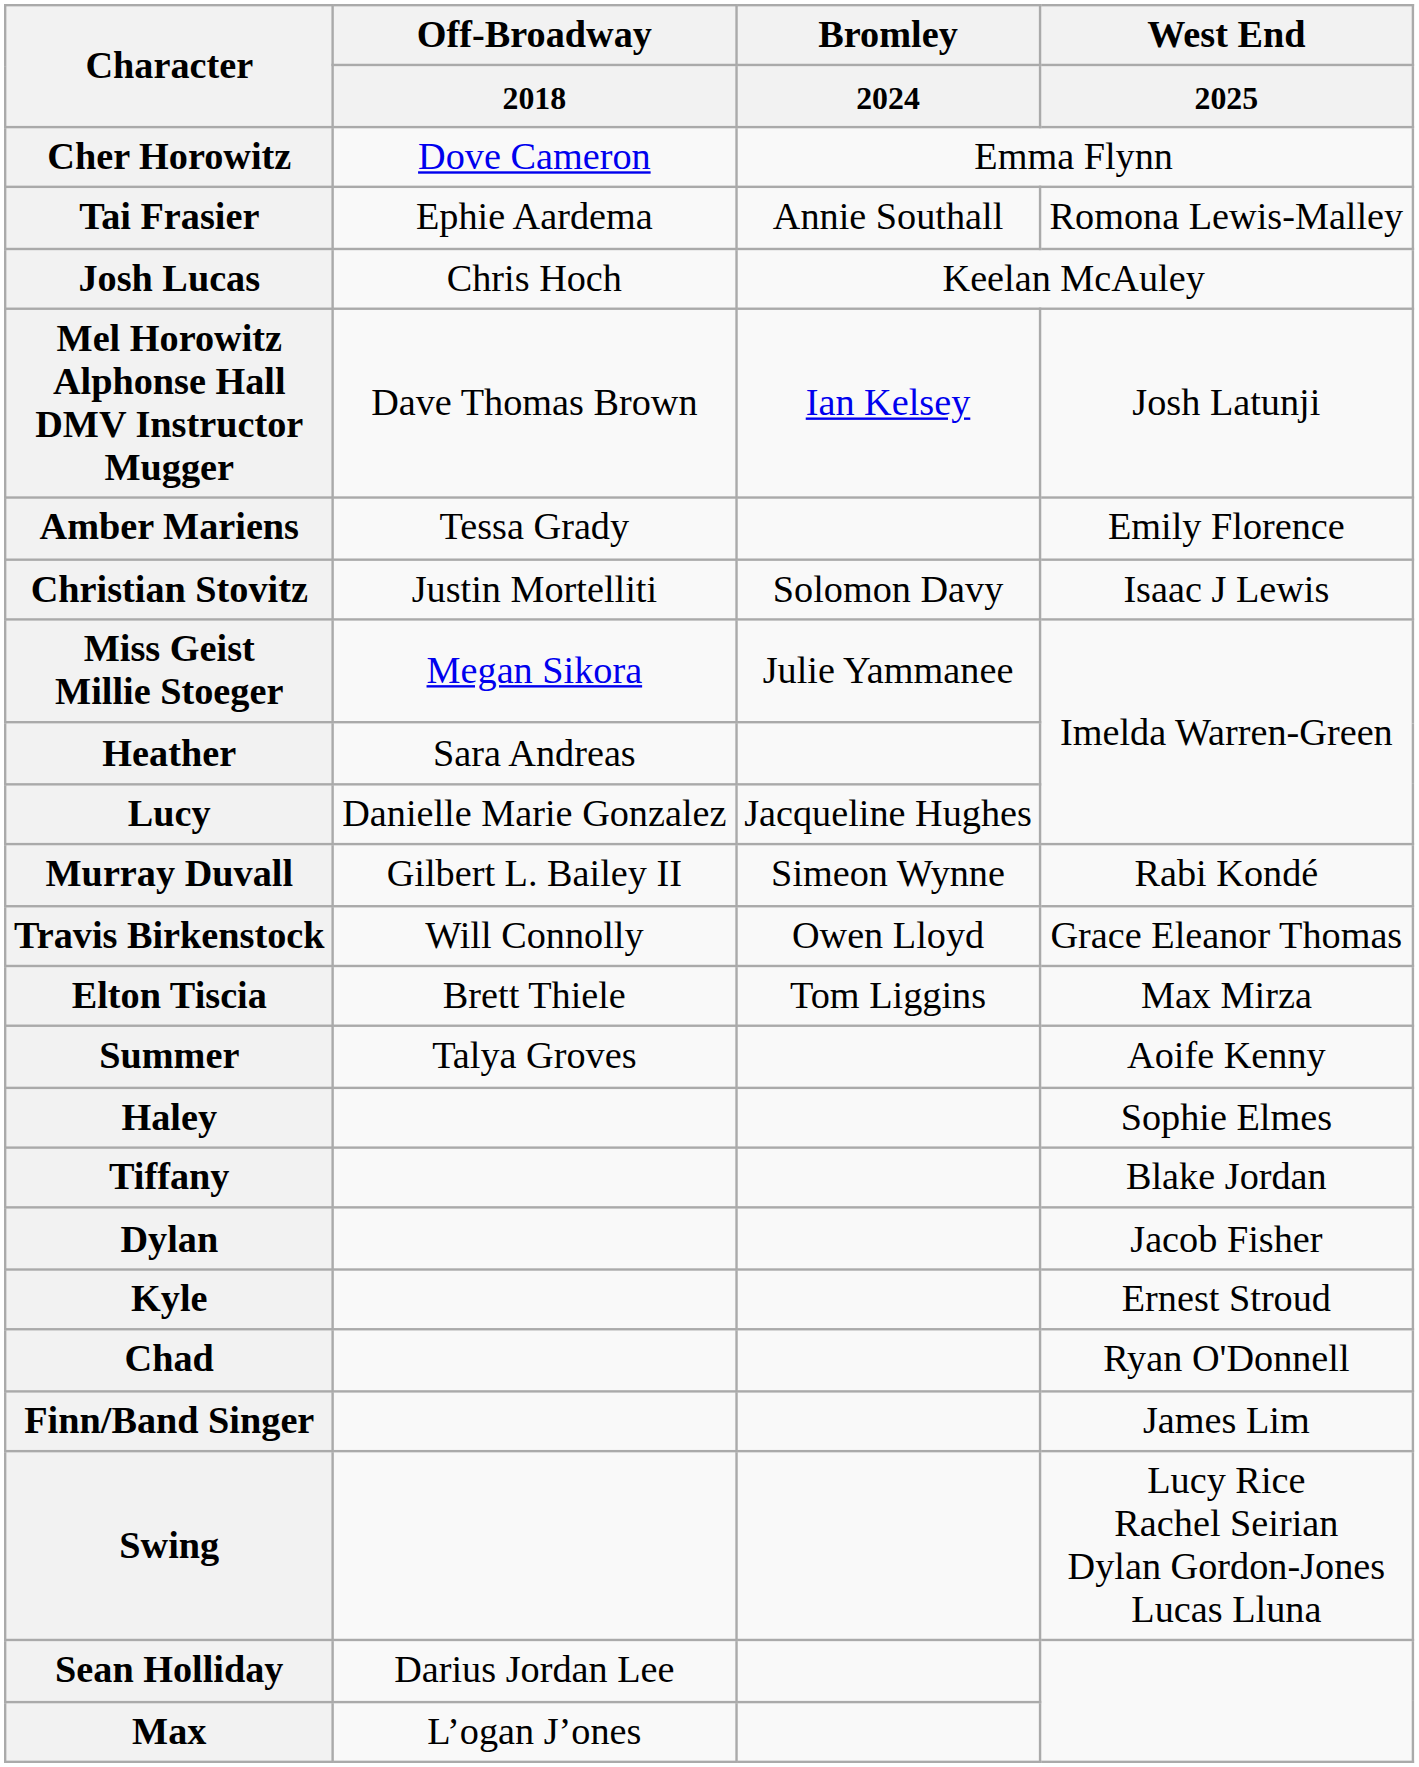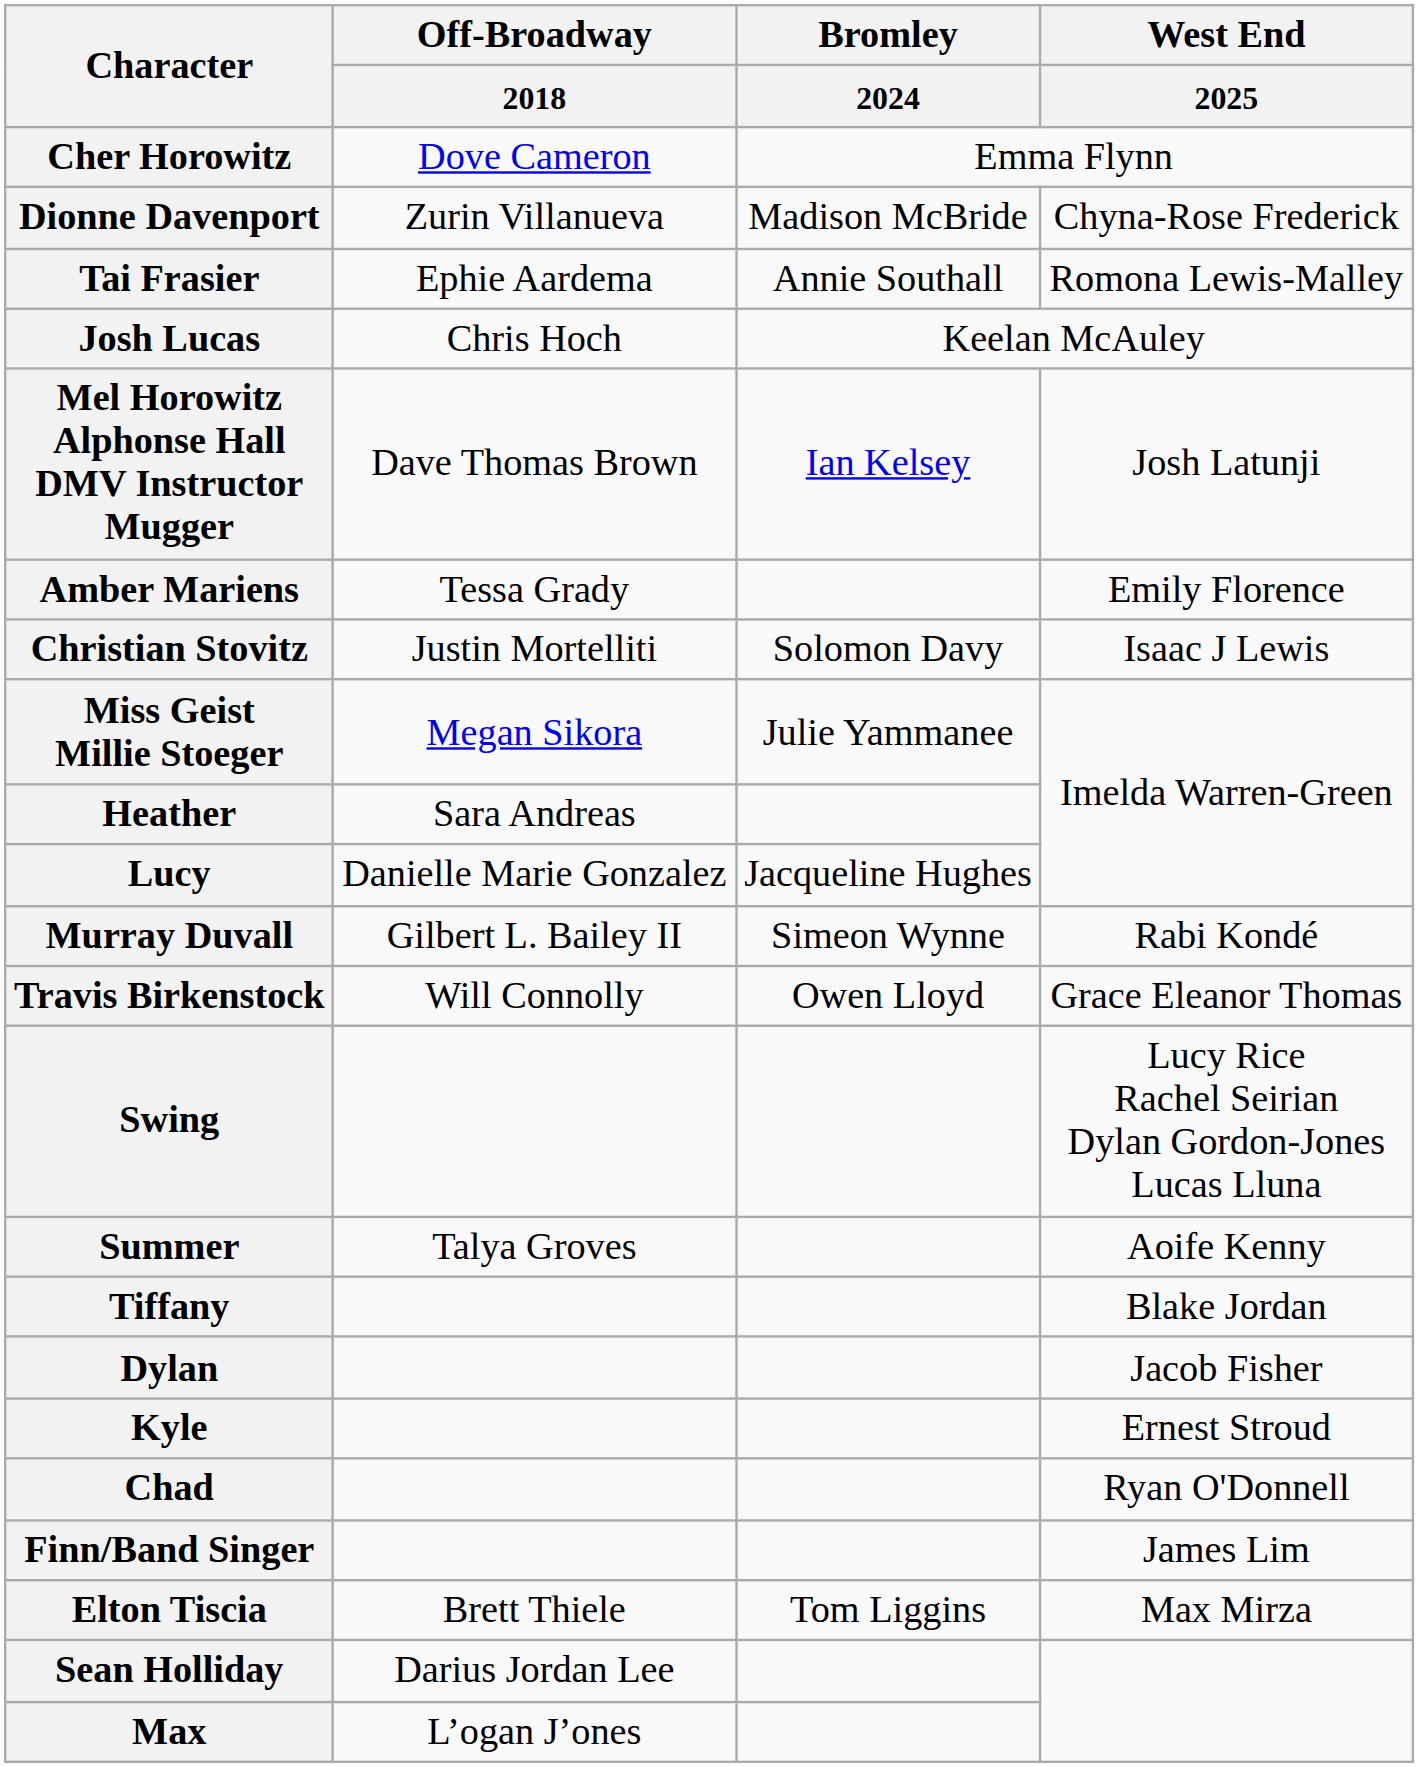 <table class="wikitable" style="width:1000;">
 <tr>
 <th rowspan="2">Character</th>
 <th>Off-Broadway </th>
 <th>Bromley</th>
 <th>West End</th>
 </tr>
 <tr>
 <th><small>2018</small></th>
 <th><small>2024</small></th>
 <th><small>2025</small></th>
 </tr>
 <tr>
 <th>Cher Horowitz</th>
 <td colspan="1" align="center"><a href='#'>Dove Cameron</a></td>
 <td colspan="2" align="center">Emma Flynn</td>
+</tr>
+<tr>
+<th>Dionne Davenport</th>
+<td colspan="1" align="center">Zurin Villanueva</td>
+<td colspan="1" align="center">Madison McBride</td>
+<td colspan="1" align="center">Chyna-Rose Frederick</td>
 </tr>
 <tr>
 <th>Tai Frasier</th>
 <td colspan="1" align="center">Ephie Aardema</td>
 <td colspan="1" align="center">Annie Southall</td>
 <td colspan="1" align="center">Romona Lewis-Malley</td>
 </tr>
 <tr>
 <th>Josh Lucas</th>
 <td colspan="1" align="center">Chris Hoch</td>
 <td colspan="2" align="center">Keelan McAuley</td>
 </tr>
 <tr>
 <th>Mel Horowitz<br>Alphonse Hall<br>DMV Instructor<br>Mugger</th>
 <td colspan="1" align="center">Dave Thomas Brown</td>
 <td colspan="1" align="center"><a href='#'>Ian Kelsey</a></td>
 <td colspan="1" align="center">Josh Latunji</td>
 </tr>
 <tr>
 <th>Amber Mariens</th>
 <td colspan="1" align="center">Tessa Grady</td>
 <td></td>
 <td colspan="1" align="center">Emily Florence</td>
 </tr>
 <tr>
 <th>Christian Stovitz</th>
 <td colspan="1" align="center">Justin Mortelliti</td>
 <td colspan="1" align="center">Solomon Davy</td>
 <td colspan="1" align="center">Isaac J Lewis</td>
 </tr>
 <tr>
 <th>Miss Geist<br>Millie Stoeger</th>
 <td colspan="1" align="center"><a href='#'>Megan Sikora</a></td>
 <td colspan="1" align="center">Julie Yammanee</td>
 <td colspan="1" rowspan="3" align="center">Imelda Warren-Green</td>
 </tr>
 <tr>
 <th>Heather</th>
 <td colspan="1" align="center">Sara Andreas</td>
 <td></td>
 </tr>
 <tr>
 <th>Lucy</th>
 <td colspan="1" align="center">Danielle Marie Gonzalez</td>
 <td colspan="1" align="center">Jacqueline Hughes</td>
 </tr>
 <tr>
 <th>Murray Duvall</th>
 <td colspan="1" align="center">Gilbert L. Bailey II</td>
 <td colspan="1" align="center">Simeon Wynne</td>
 <td colspan="1" align="center">Rabi Kondé</td>
 </tr>
 <tr>
 <th>Travis Birkenstock</th>
 <td colspan="1" align="center">Will Connolly</td>
 <td colspan="1" align="center">Owen Lloyd</td>
 <td colspan="1" align="center">Grace Eleanor Thomas</td>
 </tr>
 <tr>
-<th>Elton Tiscia</th>
-<td colspan="1" align="center">Brett Thiele</td>
-<td colspan="1" align="center">Tom Liggins</td>
-<td colspan="1" align="center">Max Mirza</td>
+<th>Swing</th>
+<td></td>
+<td></td>
+<td colspan="1" align="center">Lucy Rice<br>Rachel Seirian<br>Dylan Gordon-Jones<br>Lucas Lluna</td>
 </tr>
 <tr>
 <th>Summer</th>
 <td colspan="1" align="center">Talya Groves</td>
 <td></td>
 <td colspan="1" align="center">Aoife Kenny</td>
-</tr>
-<tr>
-<th>Haley</th>
-<td></td>
-<td></td>
-<td colspan="1" align="center">Sophie Elmes</td>
 </tr>
 <tr>
 <th>Tiffany</th>
 <td></td>
 <td></td>
 <td colspan="1" align="center">Blake Jordan</td>
 </tr>
 <tr>
 <th>Dylan</th>
 <td></td>
 <td></td>
 <td colspan="1" align="center">Jacob Fisher</td>
 </tr>
 <tr>
 <th>Kyle</th>
 <td></td>
 <td></td>
 <td colspan="1" align="center">Ernest Stroud</td>
 </tr>
 <tr>
 <th>Chad</th>
 <td></td>
 <td></td>
 <td colspan="1" align="center">Ryan O'Donnell</td>
 </tr>
 <tr>
 <th>Finn/Band Singer</th>
 <td></td>
 <td></td>
 <td colspan="1" align="center">James Lim</td>
 </tr>
 <tr>
-<th>Swing</th>
-<td></td>
-<td></td>
-<td colspan="1" align="center">Lucy Rice<br>Rachel Seirian<br>Dylan Gordon-Jones<br>Lucas Lluna</td>
+<th>Elton Tiscia</th>
+<td colspan="1" align="center">Brett Thiele</td>
+<td colspan="1" align="center">Tom Liggins</td>
+<td colspan="1" align="center">Max Mirza</td>
 </tr>
 <tr>
 <th>Sean Holliday</th>
 <td colspan="1" align="center">Darius Jordan Lee</td>
 <td></td>
 </tr>
 <tr>
 <th>Max</th>
 <td colspan="1" align="center">L’ogan J’ones</td>
 <td></td>
 </tr>
 </table>
